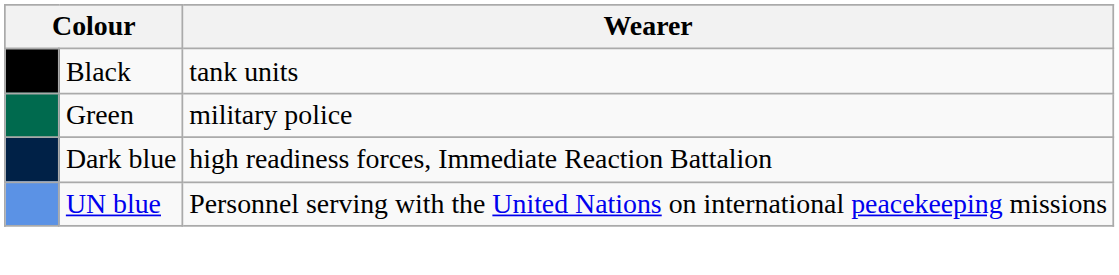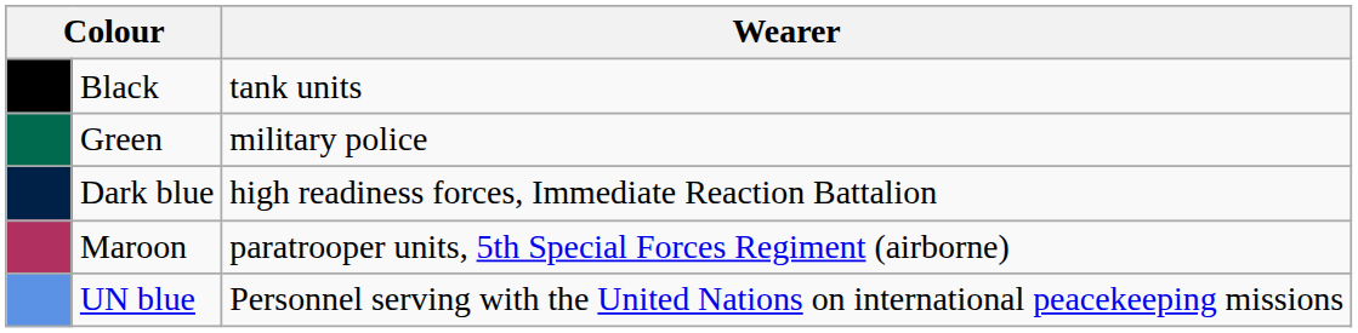 <table class="wikitable">
 <tr>
 <th colspan="2">Colour</th>
 <th>Wearer</th>
 </tr>
 <tr>
 <td style="background:black;">      </td>
 <td>Black</td>
 <td>tank units</td>
 </tr>
 <tr>
 <td style="background:#006A4E;"></td>
 <td>Green</td>
 <td>military police</td>
 </tr>
 <tr>
 <td style="background:#002147;"></td>
 <td>Dark blue</td>
 <td>high readiness forces, Immediate Reaction Battalion</td>
 </tr>
 <tr>
+<td style="background:#B03060;"></td>
+<td>Maroon</td>
+<td>paratrooper units, <a href='#'>5th Special Forces Regiment</a> (airborne)</td>
+</tr>
+<tr>
 <td style="background:#5B92E5;"></td>
 <td><a href='#'>UN blue</a></td>
 <td>Personnel serving with the <a href='#'>United Nations</a> on international <a href='#'>peacekeeping</a> missions</td>
 </tr>
 </table>
